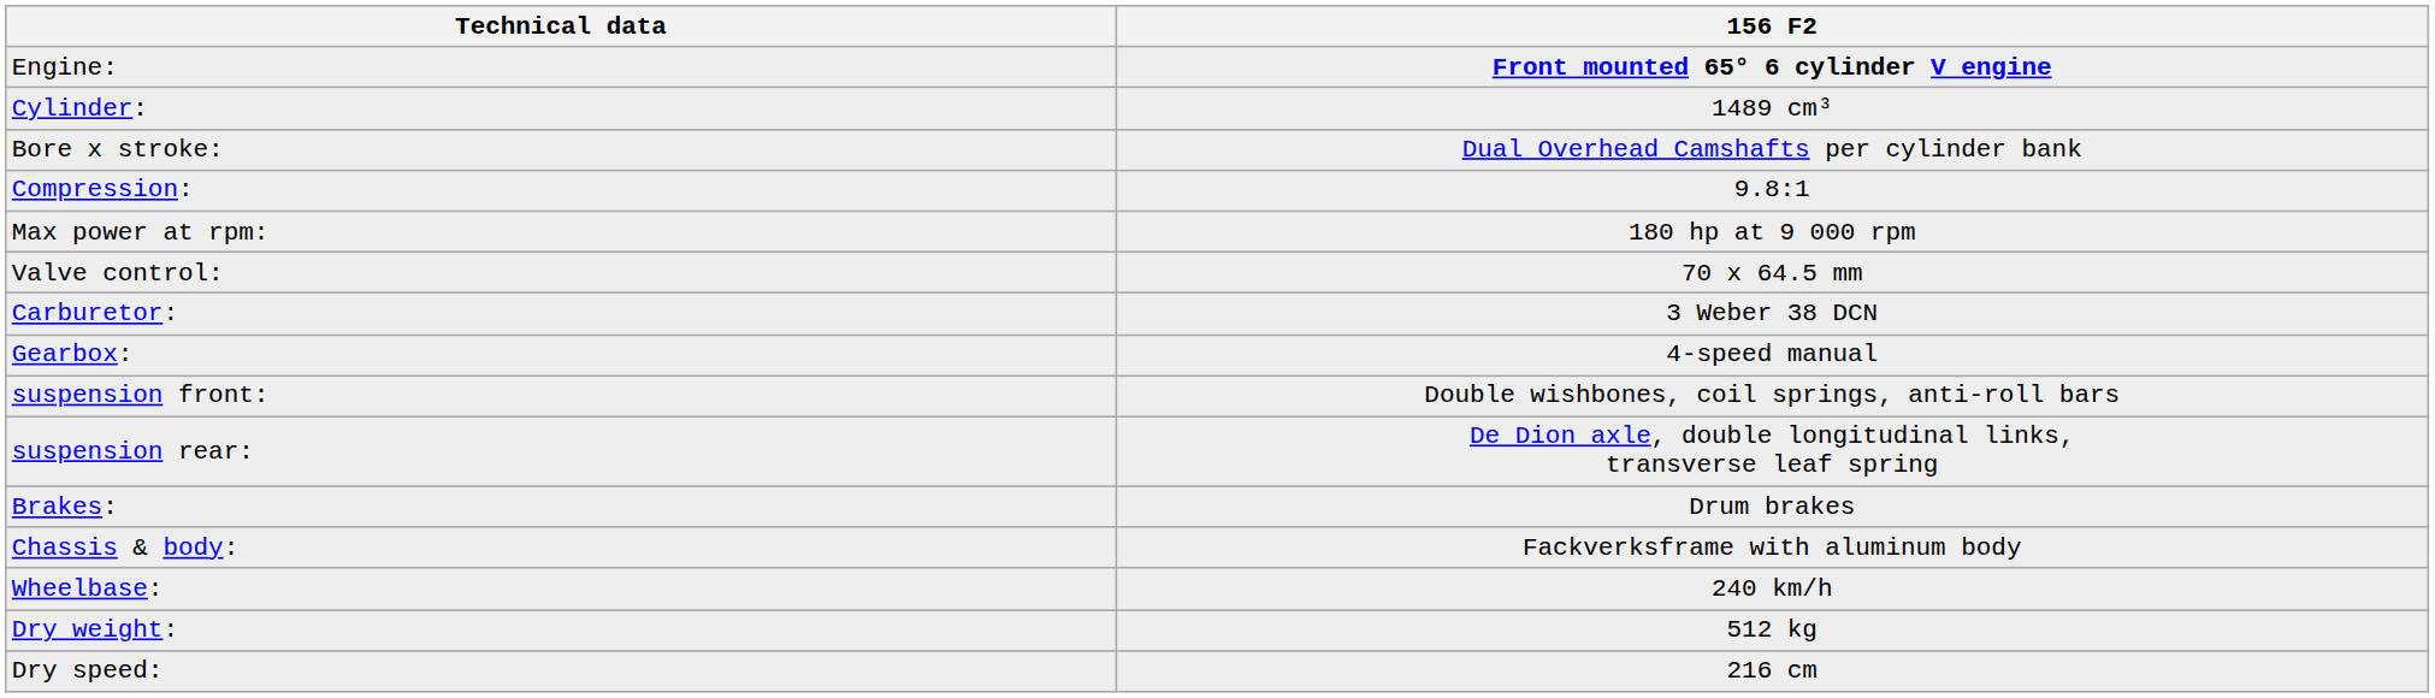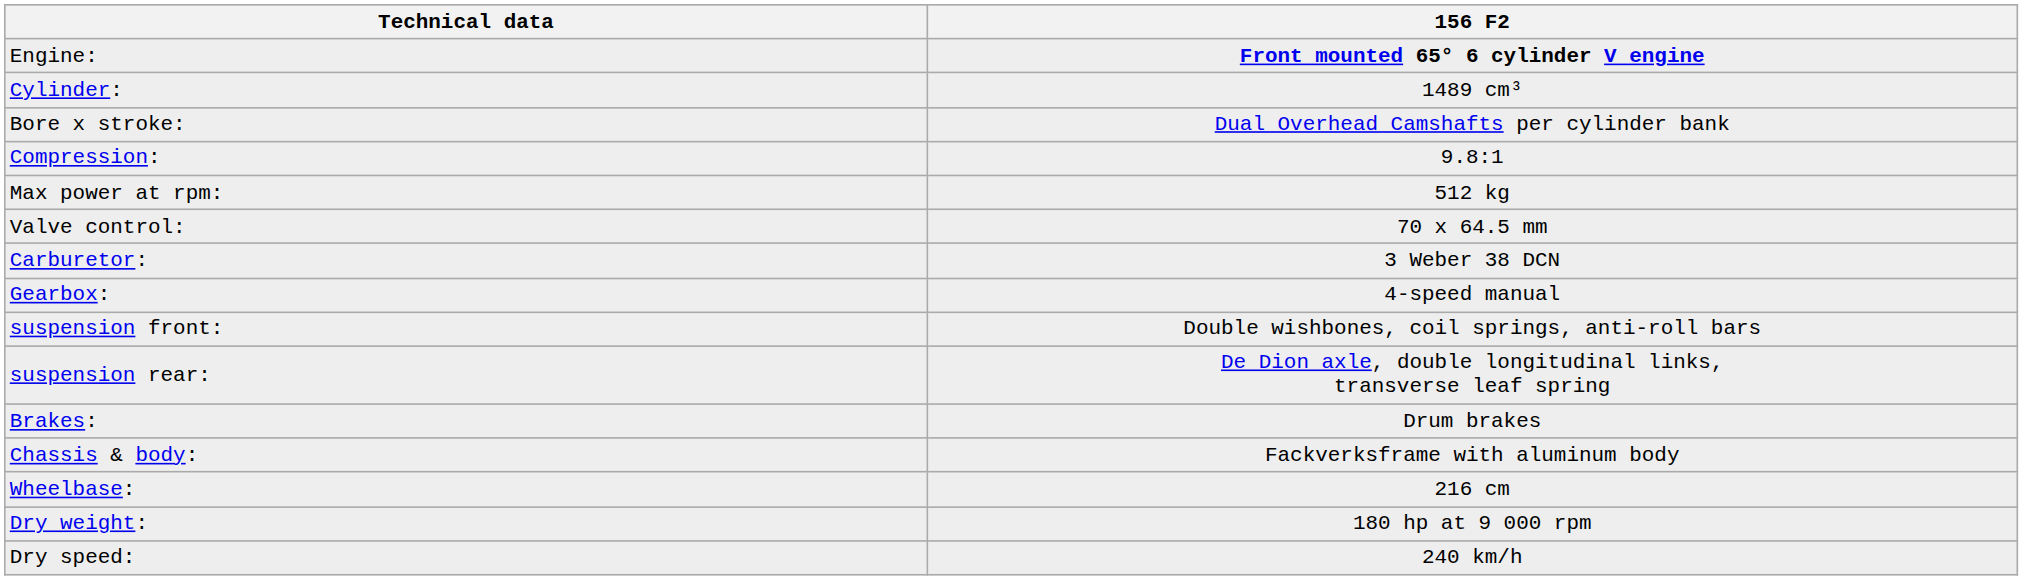 <table class="prettytable">
 <tr ---- bgcolor="#DDDDDD">
 <th width="22%">Technical data</th>
 <th width="26%">156 F2</th>
 </tr>
 <tr ---- bgcolor="#EEEEEE">
 <td>Engine: </td>
 <td align="center"><strong><a href='#'>Front mounted</a> 65° 6 cylinder <a href='#'>V engine</a></strong></td>
 </tr>
 <tr ---- bgcolor="#EEEEEE">
 <td><a href='#'>Cylinder</a>: </td>
 <td align="center">1489 cm³</td>
 </tr>
 <tr ---- bgcolor="#EEEEEE">
 <td>Bore x stroke: </td>
 <td align="center"><a href='#'>Dual Overhead Camshafts</a> per cylinder bank</td>
 </tr>
 <tr ---- bgcolor="#EEEEEE">
 <td><a href='#'>Compression</a>: </td>
 <td align="center">9.8:1</td>
 </tr>
 <tr ---- bgcolor="#EEEEEE">
 <td>Max power at rpm: </td>
-<td align="center">180 hp at 9 000 rpm</td>
+<td align="center">512 kg</td>
 </tr>
 <tr ---- bgcolor="#EEEEEE">
 <td>Valve control: </td>
 <td align="center">70 x 64.5 mm</td>
 </tr>
 <tr ---- bgcolor="#EEEEEE">
 <td><a href='#'>Carburetor</a>: </td>
 <td align="center">3 Weber 38 DCN</td>
 </tr>
 <tr ---- bgcolor="#EEEEEE">
 <td><a href='#'>Gearbox</a>: </td>
 <td align="center">4-speed manual</td>
 </tr>
 <tr ---- bgcolor="#EEEEEE">
 <td><a href='#'>suspension</a> front: </td>
 <td align="center">Double wishbones, coil springs, anti-roll bars</td>
 </tr>
 <tr ---- bgcolor="#EEEEEE">
 <td><a href='#'>suspension</a> rear: </td>
 <td align="center"><a href='#'>De Dion axle</a>, double longitudinal links,<br>transverse leaf spring</td>
 </tr>
 <tr ---- bgcolor="#EEEEEE">
 <td><a href='#'>Brakes</a>: </td>
 <td align="center">Drum brakes</td>
 </tr>
 <tr ---- bgcolor="#EEEEEE">
 <td><a href='#'>Chassis</a> & <a href='#'>body</a>: </td>
 <td align="center">Fackverksframe with aluminum body</td>
 </tr>
 <tr ---- bgcolor="#EEEEEE">
 <td><a href='#'>Wheelbase</a>: </td>
-<td align="center">240 km/h</td>
+<td align="center">216 cm</td>
 </tr>
 <tr ---- bgcolor="#EEEEEE">
 <td><a href='#'>Dry weight</a>: </td>
-<td align="center">512 kg</td>
+<td align="center">180 hp at 9 000 rpm</td>
 </tr>
 <tr ---- bgcolor="#EEEEEE">
 <td>Dry speed: </td>
-<td align="center">216 cm</td>
+<td align="center">240 km/h</td>
 </tr>
 </table>
